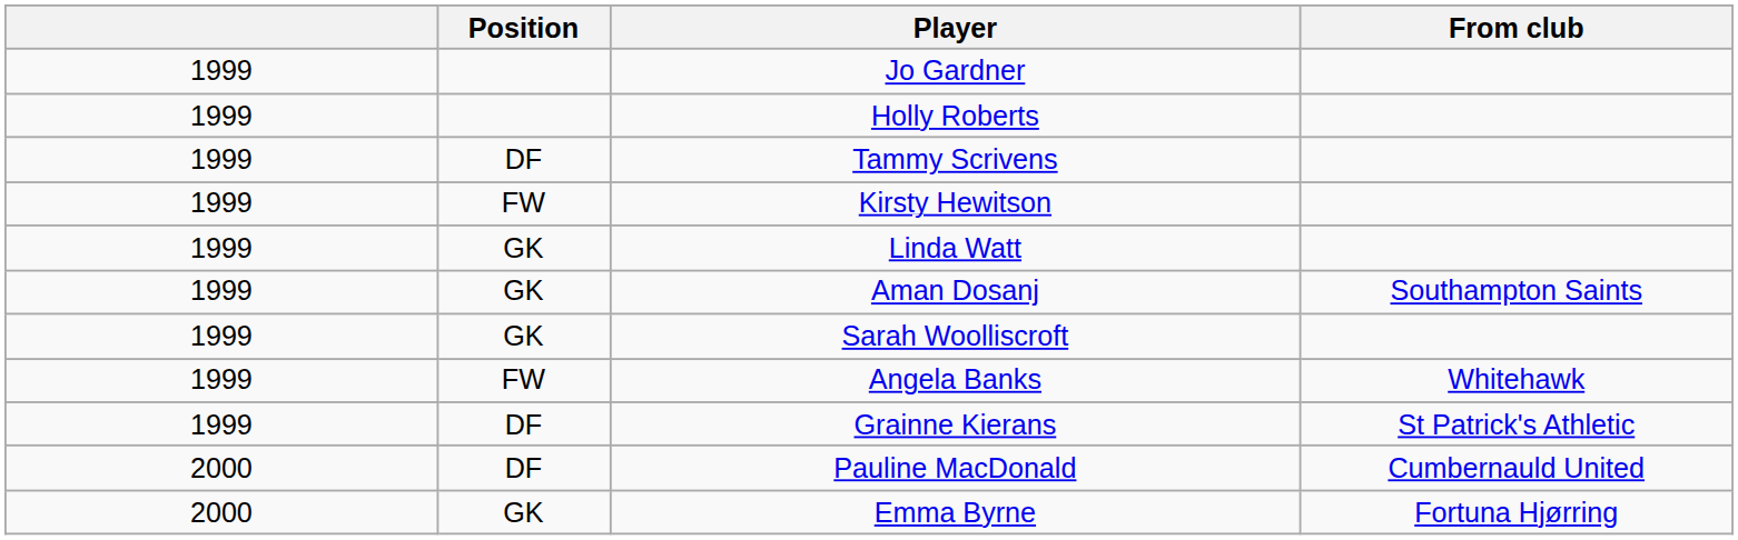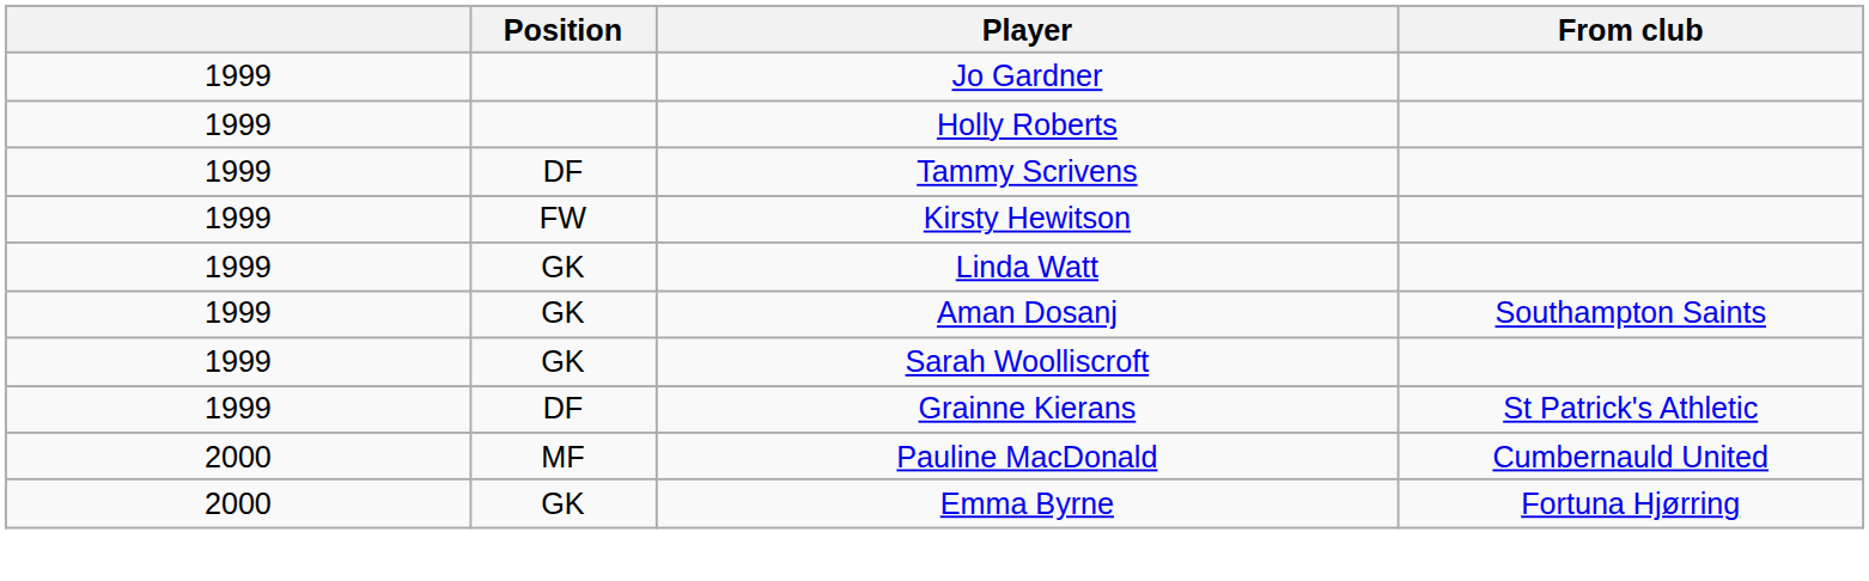 <table class="wikitable sortable" style="width:95%; text-align:center; font-size:85%; text-align:center;">
 <tr>
 <th width="25%"></th>
 <th width="10%">Position</th>
 <th>Player</th>
 <th width="25%">From club</th>
 </tr>
 <tr>
 <td>1999</td>
 <td></td>
 <td><a href='#'>Jo Gardner</a></td>
 <td></td>
 </tr>
 <tr>
 <td>1999</td>
 <td></td>
 <td><a href='#'>Holly Roberts</a></td>
 <td></td>
 </tr>
 <tr>
 <td>1999</td>
 <td>DF</td>
 <td> <a href='#'>Tammy Scrivens</a></td>
 <td></td>
 </tr>
 <tr>
 <td>1999</td>
 <td>FW</td>
 <td><a href='#'>Kirsty Hewitson</a></td>
 <td></td>
 </tr>
 <tr>
 <td>1999</td>
 <td>GK</td>
 <td> <a href='#'>Linda Watt</a></td>
 <td></td>
 </tr>
 <tr>
 <td>1999</td>
 <td>GK</td>
 <td> <a href='#'>Aman Dosanj</a></td>
 <td><em></em> <a href='#'>Southampton Saints</a></td>
 </tr>
 <tr>
 <td>1999</td>
 <td>GK</td>
 <td> <a href='#'>Sarah Woolliscroft</a></td>
 <td></td>
 </tr>
 <tr>
 <td>1999</td>
-<td>FW</td>
-<td> <a href='#'>Angela Banks</a></td>
-<td><em></em> <a href='#'>Whitehawk</a></td>
-</tr>
-<tr>
-<td>1999</td>
 <td>DF</td>
 <td> <a href='#'>Grainne Kierans</a></td>
 <td> <a href='#'>St Patrick's Athletic</a></td>
 </tr>
 <tr>
 <td>2000</td>
-<td>DF</td>
+<td>MF</td>
 <td> <a href='#'>Pauline MacDonald</a></td>
 <td> <a href='#'>Cumbernauld United</a></td>
 </tr>
 <tr>
 <td>2000</td>
 <td>GK</td>
 <td> <a href='#'>Emma Byrne</a></td>
 <td> <a href='#'>Fortuna Hjørring</a></td>
 </tr>
 </table>
